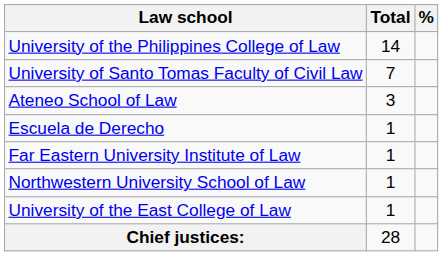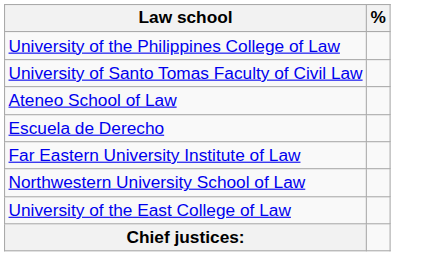 <table class="wikitable" style="text-align:center">
 <tr>
 <th>Law school</th>
-<th>Total</th>
 <th>%</th>
 </tr>
 <tr>
 <td align=left><a href='#'>University of the Philippines College of Law</a></td>
-<td>14</td>
 <td></td>
 </tr>
 <tr>
 <td align=left><a href='#'>University of Santo Tomas Faculty of Civil Law</a></td>
-<td>7</td>
 <td></td>
 </tr>
 <tr>
 <td align=left><a href='#'>Ateneo School of Law</a></td>
-<td>3</td>
 <td></td>
 </tr>
 <tr>
 <td align=left><a href='#'>Escuela de Derecho</a></td>
-<td>1</td>
 <td></td>
 </tr>
 <tr>
 <td align=left><a href='#'>Far Eastern University Institute of Law</a></td>
-<td>1</td>
 <td></td>
 </tr>
 <tr>
 <td align=left><a href='#'>Northwestern University School of Law</a></td>
-<td>1</td>
 <td></td>
 </tr>
 <tr>
 <td align=left><a href='#'>University of the East College of Law</a></td>
-<td>1</td>
 <td></td>
 </tr>
 <tr>
 <th>Chief justices:</th>
-<td>28</td>
 <td></td>
 </tr>
 </table>
